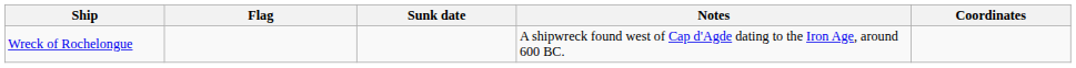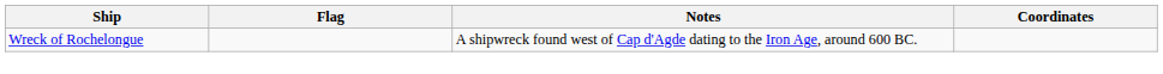 <table class=wikitable | style = "width:100%">
 <tr>
 <th style="width:15%">Ship</th>
 <th style="width:18%">Flag</th>
-<th style="width:15%">Sunk date</th>
 <th style="width:37%">Notes</th>
 <th style="width:15%">Coordinates</th>
 </tr>
 <tr>
 <td><a href='#'>Wreck of Rochelongue</a></td>
 <td></td>
-<td></td>
 <td>A shipwreck found west of <a href='#'>Cap d'Agde</a> dating to the <a href='#'>Iron Age</a>, around 600 BC.</td>
 <td></td>
 </tr>
 </table>
